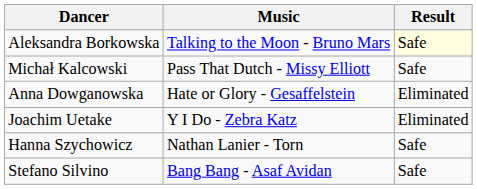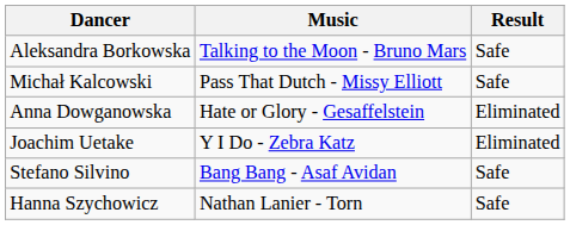 <table class="wikitable">
 <tr>
 <th>Dancer</th>
 <th>Music</th>
 <th>Result</th>
 </tr>
 <tr>
 <td>Aleksandra Borkowska</td>
 <td><a href='#'>Talking to the Moon</a> - <a href='#'>Bruno Mars</a></td>
-<td style="background: lightyellow;">Safe</td>
+<td>Safe</td>
 </tr>
 <tr>
 <td>Michał Kalcowski</td>
 <td>Pass That Dutch - <a href='#'>Missy Elliott</a></td>
 <td>Safe</td>
 </tr>
 <tr>
 <td>Anna Dowganowska</td>
 <td>Hate or Glory - <a href='#'>Gesaffelstein</a></td>
 <td>Eliminated</td>
 </tr>
 <tr>
 <td>Joachim Uetake</td>
 <td>Y I Do - <a href='#'>Zebra Katz</a></td>
 <td>Eliminated</td>
 </tr>
 <tr>
+<td>Stefano Silvino</td>
+<td><a href='#'>Bang Bang</a> - <a href='#'>Asaf Avidan</a></td>
+<td>Safe</td>
+</tr>
+<tr>
 <td>Hanna Szychowicz</td>
 <td>Nathan Lanier - Torn</td>
 <td>Safe</td>
 </tr>
-<tr>
-<td>Stefano Silvino</td>
-<td><a href='#'>Bang Bang</a> - <a href='#'>Asaf Avidan</a></td>
-<td>Safe</td>
-</tr>
 </table>
